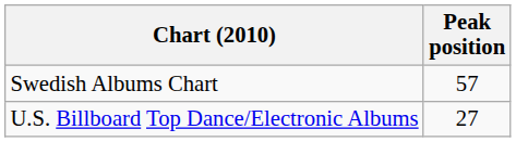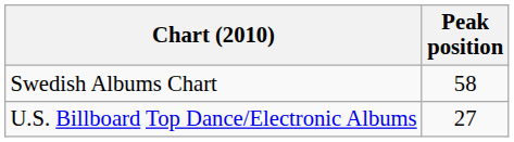 <table class="wikitable sortable">
 <tr>
 <th>Chart (2010)</th>
 <th>Peak<br>position</th>
 </tr>
 <tr>
 <td align="left">Swedish Albums Chart</td>
-<td style="text-align:center;">57</td>
+<td style="text-align:center;">58</td>
 </tr>
 <tr>
 <td align="left">U.S. <a href='#'>Billboard</a> <a href='#'>Top Dance/Electronic Albums</a></td>
 <td style="text-align:center;">27</td>
 </tr>
 </table>
